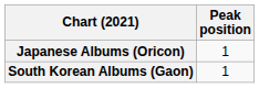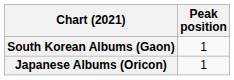 <table class="wikitable sortable plainrowheaders" style="text-align:center">
 <tr>
 <th scope="col">Chart (2021)</th>
 <th scope="col">Peak<br>position</th>
 </tr>
 <tr>
+<th scope="row">South Korean Albums (Gaon)</th>
+<td>1</td>
+</tr>
+<tr>
 <th scope="row">Japanese Albums (Oricon)</th>
 <td>1</td>
 </tr>
-<tr>
-<th scope="row">South Korean Albums (Gaon)</th>
-<td>1</td>
-</tr>
 </table>
